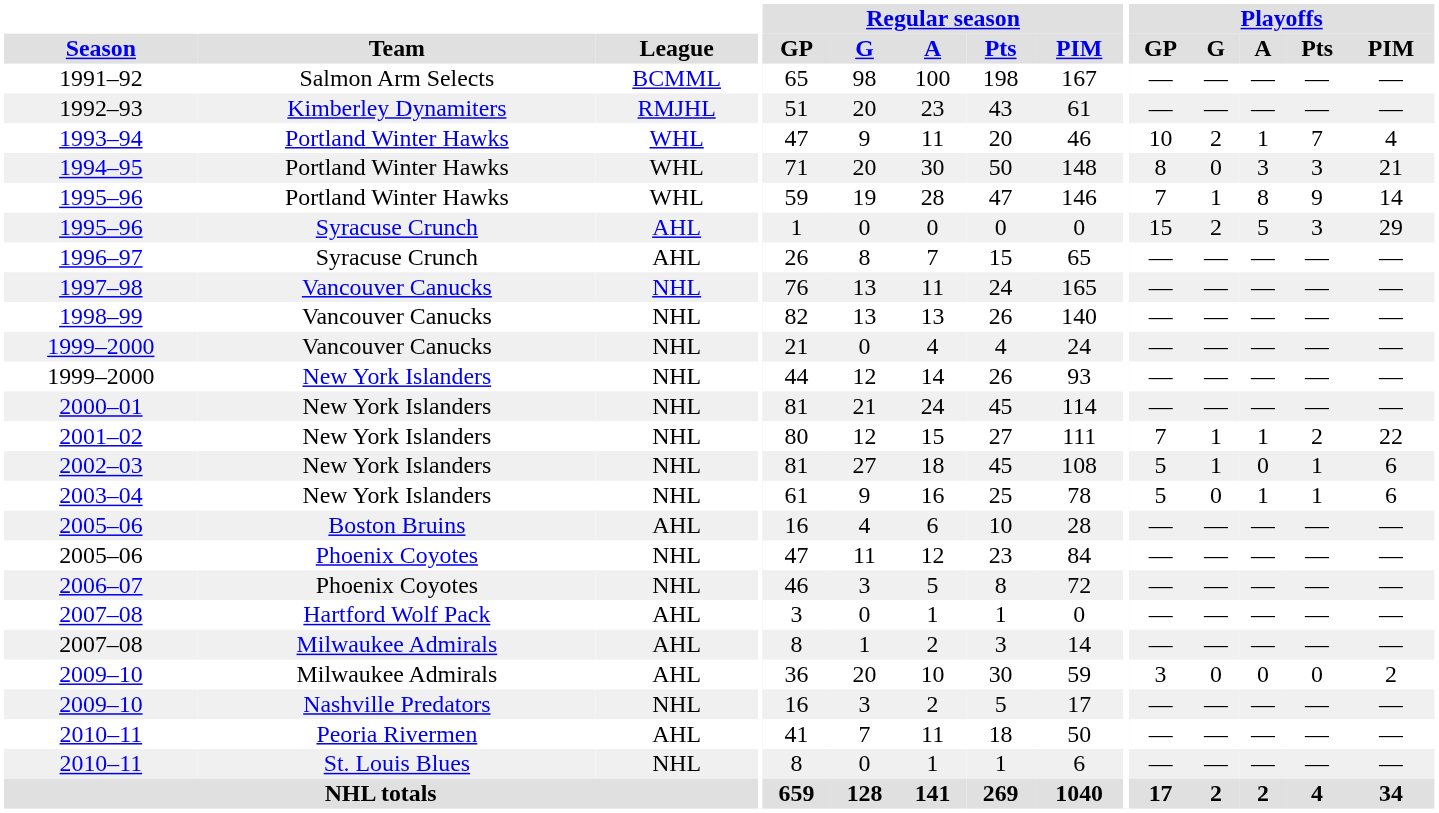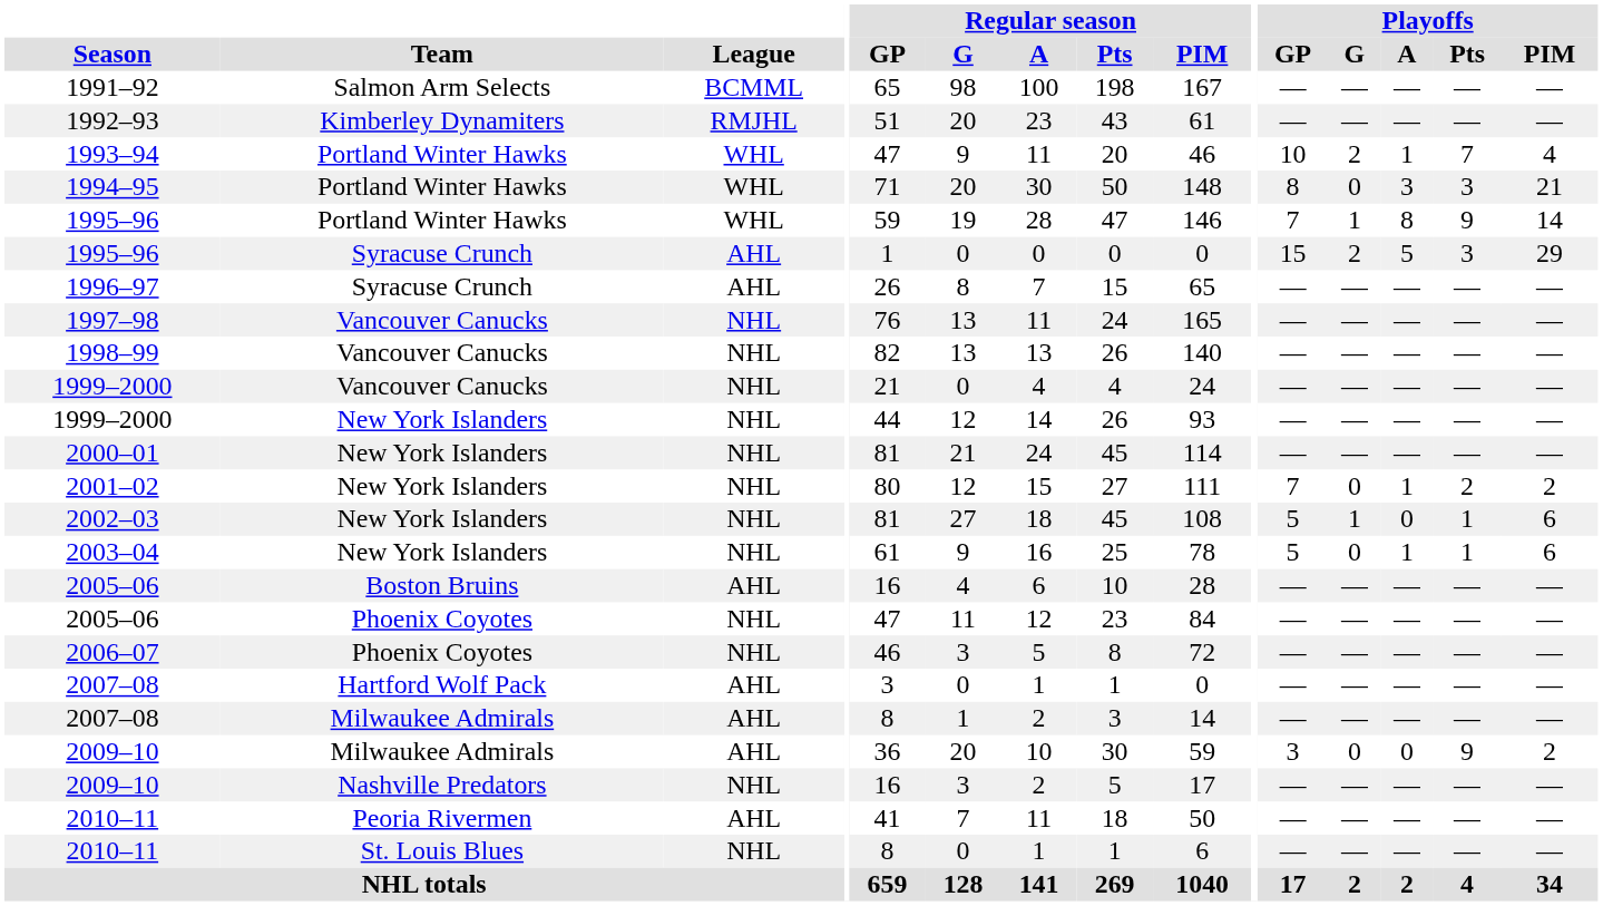 <table border="0" cellpadding="1" cellspacing="0" style="text-align:center; width:60em">
 <tr bgcolor="#e0e0e0">
 <th colspan="3" bgcolor="#ffffff"></th>
 <th rowspan="100" bgcolor="#ffffff"></th>
 <th colspan="5"><a href='#'>Regular season</a></th>
 <th rowspan="100" bgcolor="#ffffff"></th>
 <th colspan="5"><a href='#'>Playoffs</a></th>
 </tr>
 <tr bgcolor="#e0e0e0">
 <th><a href='#'>Season</a></th>
 <th>Team</th>
 <th>League</th>
 <th>GP</th>
 <th><a href='#'>G</a></th>
 <th><a href='#'>A</a></th>
 <th><a href='#'>Pts</a></th>
 <th><a href='#'>PIM</a></th>
 <th>GP</th>
 <th>G</th>
 <th>A</th>
 <th>Pts</th>
 <th>PIM</th>
 </tr>
 <tr>
 <td>1991–92</td>
 <td>Salmon Arm Selects</td>
 <td><a href='#'>BCMML</a></td>
 <td>65</td>
 <td>98</td>
 <td>100</td>
 <td>198</td>
 <td>167</td>
 <td>—</td>
 <td>—</td>
 <td>—</td>
 <td>—</td>
 <td>—</td>
 </tr>
 <tr bgcolor="#f0f0f0">
 <td>1992–93</td>
 <td><a href='#'>Kimberley Dynamiters</a></td>
 <td><a href='#'>RMJHL</a></td>
 <td>51</td>
 <td>20</td>
 <td>23</td>
 <td>43</td>
 <td>61</td>
 <td>—</td>
 <td>—</td>
 <td>—</td>
 <td>—</td>
 <td>—</td>
 </tr>
 <tr>
 <td><a href='#'>1993–94</a></td>
 <td><a href='#'>Portland Winter Hawks</a></td>
 <td><a href='#'>WHL</a></td>
 <td>47</td>
 <td>9</td>
 <td>11</td>
 <td>20</td>
 <td>46</td>
 <td>10</td>
 <td>2</td>
 <td>1</td>
 <td>7</td>
 <td>4</td>
 </tr>
 <tr bgcolor="#f0f0f0">
 <td><a href='#'>1994–95</a></td>
 <td>Portland Winter Hawks</td>
 <td>WHL</td>
 <td>71</td>
 <td>20</td>
 <td>30</td>
 <td>50</td>
 <td>148</td>
 <td>8</td>
 <td>0</td>
 <td>3</td>
 <td>3</td>
 <td>21</td>
 </tr>
 <tr>
 <td><a href='#'>1995–96</a></td>
 <td>Portland Winter Hawks</td>
 <td>WHL</td>
 <td>59</td>
 <td>19</td>
 <td>28</td>
 <td>47</td>
 <td>146</td>
 <td>7</td>
 <td>1</td>
 <td>8</td>
 <td>9</td>
 <td>14</td>
 </tr>
 <tr bgcolor="#f0f0f0">
 <td><a href='#'>1995–96</a></td>
 <td><a href='#'>Syracuse Crunch</a></td>
 <td><a href='#'>AHL</a></td>
 <td>1</td>
 <td>0</td>
 <td>0</td>
 <td>0</td>
 <td>0</td>
 <td>15</td>
 <td>2</td>
 <td>5</td>
 <td>3</td>
 <td>29</td>
 </tr>
 <tr>
 <td><a href='#'>1996–97</a></td>
 <td>Syracuse Crunch</td>
 <td>AHL</td>
 <td>26</td>
 <td>8</td>
 <td>7</td>
 <td>15</td>
 <td>65</td>
 <td>—</td>
 <td>—</td>
 <td>—</td>
 <td>—</td>
 <td>—</td>
 </tr>
 <tr bgcolor="#f0f0f0">
 <td><a href='#'>1997–98</a></td>
 <td><a href='#'>Vancouver Canucks</a></td>
 <td><a href='#'>NHL</a></td>
 <td>76</td>
 <td>13</td>
 <td>11</td>
 <td>24</td>
 <td>165</td>
 <td>—</td>
 <td>—</td>
 <td>—</td>
 <td>—</td>
 <td>—</td>
 </tr>
 <tr>
 <td><a href='#'>1998–99</a></td>
 <td>Vancouver Canucks</td>
 <td>NHL</td>
 <td>82</td>
 <td>13</td>
 <td>13</td>
 <td>26</td>
 <td>140</td>
 <td>—</td>
 <td>—</td>
 <td>—</td>
 <td>—</td>
 <td>—</td>
 </tr>
 <tr bgcolor="#f0f0f0">
 <td><a href='#'>1999–2000</a></td>
 <td>Vancouver Canucks</td>
 <td>NHL</td>
 <td>21</td>
 <td>0</td>
 <td>4</td>
 <td>4</td>
 <td>24</td>
 <td>—</td>
 <td>—</td>
 <td>—</td>
 <td>—</td>
 <td>—</td>
 </tr>
 <tr>
 <td>1999–2000</td>
 <td><a href='#'>New York Islanders</a></td>
 <td>NHL</td>
 <td>44</td>
 <td>12</td>
 <td>14</td>
 <td>26</td>
 <td>93</td>
 <td>—</td>
 <td>—</td>
 <td>—</td>
 <td>—</td>
 <td>—</td>
 </tr>
 <tr bgcolor="#f0f0f0">
 <td><a href='#'>2000–01</a></td>
 <td>New York Islanders</td>
 <td>NHL</td>
 <td>81</td>
 <td>21</td>
 <td>24</td>
 <td>45</td>
 <td>114</td>
 <td>—</td>
 <td>—</td>
 <td>—</td>
 <td>—</td>
 <td>—</td>
 </tr>
 <tr>
 <td><a href='#'>2001–02</a></td>
 <td>New York Islanders</td>
 <td>NHL</td>
 <td>80</td>
 <td>12</td>
 <td>15</td>
 <td>27</td>
 <td>111</td>
 <td>7</td>
-<td>1</td>
+<td>0</td>
 <td>1</td>
 <td>2</td>
-<td>22</td>
+<td>2</td>
 </tr>
 <tr bgcolor="#f0f0f0">
 <td><a href='#'>2002–03</a></td>
 <td>New York Islanders</td>
 <td>NHL</td>
 <td>81</td>
 <td>27</td>
 <td>18</td>
 <td>45</td>
 <td>108</td>
 <td>5</td>
 <td>1</td>
 <td>0</td>
 <td>1</td>
 <td>6</td>
 </tr>
 <tr>
 <td><a href='#'>2003–04</a></td>
 <td>New York Islanders</td>
 <td>NHL</td>
 <td>61</td>
 <td>9</td>
 <td>16</td>
 <td>25</td>
 <td>78</td>
 <td>5</td>
 <td>0</td>
 <td>1</td>
 <td>1</td>
 <td>6</td>
 </tr>
 <tr bgcolor="#f0f0f0">
 <td><a href='#'>2005–06</a></td>
 <td><a href='#'>Boston Bruins</a></td>
 <td>AHL</td>
 <td>16</td>
 <td>4</td>
 <td>6</td>
 <td>10</td>
 <td>28</td>
 <td>—</td>
 <td>—</td>
 <td>—</td>
 <td>—</td>
 <td>—</td>
 </tr>
 <tr>
 <td>2005–06</td>
 <td><a href='#'>Phoenix Coyotes</a></td>
 <td>NHL</td>
 <td>47</td>
 <td>11</td>
 <td>12</td>
 <td>23</td>
 <td>84</td>
 <td>—</td>
 <td>—</td>
 <td>—</td>
 <td>—</td>
 <td>—</td>
 </tr>
 <tr bgcolor="#f0f0f0">
 <td><a href='#'>2006–07</a></td>
 <td>Phoenix Coyotes</td>
 <td>NHL</td>
 <td>46</td>
 <td>3</td>
 <td>5</td>
 <td>8</td>
 <td>72</td>
 <td>—</td>
 <td>—</td>
 <td>—</td>
 <td>—</td>
 <td>—</td>
 </tr>
 <tr>
 <td><a href='#'>2007–08</a></td>
 <td><a href='#'>Hartford Wolf Pack</a></td>
 <td>AHL</td>
 <td>3</td>
 <td>0</td>
 <td>1</td>
 <td>1</td>
 <td>0</td>
 <td>—</td>
 <td>—</td>
 <td>—</td>
 <td>—</td>
 <td>—</td>
 </tr>
 <tr bgcolor="#f0f0f0">
 <td>2007–08</td>
 <td><a href='#'>Milwaukee Admirals</a></td>
 <td>AHL</td>
 <td>8</td>
 <td>1</td>
 <td>2</td>
 <td>3</td>
 <td>14</td>
 <td>—</td>
 <td>—</td>
 <td>—</td>
 <td>—</td>
 <td>—</td>
 </tr>
 <tr>
 <td><a href='#'>2009–10</a></td>
 <td>Milwaukee Admirals</td>
 <td>AHL</td>
 <td>36</td>
 <td>20</td>
 <td>10</td>
 <td>30</td>
 <td>59</td>
 <td>3</td>
 <td>0</td>
 <td>0</td>
-<td>0</td>
+<td>9</td>
 <td>2</td>
 </tr>
 <tr bgcolor="#f0f0f0">
 <td><a href='#'>2009–10</a></td>
 <td><a href='#'>Nashville Predators</a></td>
 <td>NHL</td>
 <td>16</td>
 <td>3</td>
 <td>2</td>
 <td>5</td>
 <td>17</td>
 <td>—</td>
 <td>—</td>
 <td>—</td>
 <td>—</td>
 <td>—</td>
 </tr>
 <tr>
 <td><a href='#'>2010–11</a></td>
 <td><a href='#'>Peoria Rivermen</a></td>
 <td>AHL</td>
 <td>41</td>
 <td>7</td>
 <td>11</td>
 <td>18</td>
 <td>50</td>
 <td>—</td>
 <td>—</td>
 <td>—</td>
 <td>—</td>
 <td>—</td>
 </tr>
 <tr bgcolor="#f0f0f0">
 <td><a href='#'>2010–11</a></td>
 <td><a href='#'>St. Louis Blues</a></td>
 <td>NHL</td>
 <td>8</td>
 <td>0</td>
 <td>1</td>
 <td>1</td>
 <td>6</td>
 <td>—</td>
 <td>—</td>
 <td>—</td>
 <td>—</td>
 <td>—</td>
 </tr>
 <tr bgcolor="#e0e0e0">
 <th colspan="3">NHL totals</th>
 <th>659</th>
 <th>128</th>
 <th>141</th>
 <th>269</th>
 <th>1040</th>
 <th>17</th>
 <th>2</th>
 <th>2</th>
 <th>4</th>
 <th>34</th>
 </tr>
 </table>
